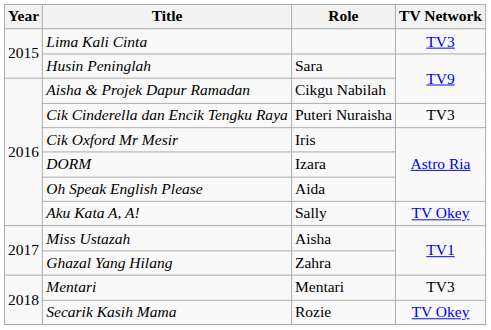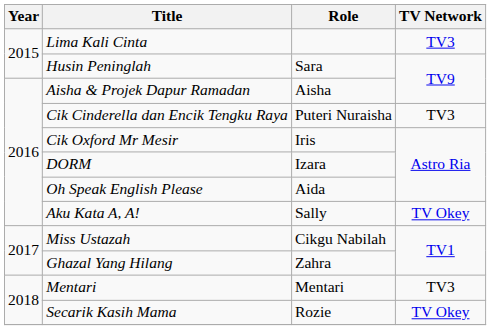 <table class="wikitable">
 <tr style="text-align:center;">
 <th>Year</th>
 <th>Title</th>
 <th>Role</th>
 <th>TV Network</th>
 </tr>
 <tr>
 <td rowspan="2">2015</td>
 <td><em>Lima Kali Cinta</em></td>
 <td></td>
 <td style="text-align:center;"><a href='#'>TV3</a></td>
 </tr>
 <tr>
 <td><em>Husin Peninglah</em></td>
 <td>Sara</td>
 <td rowspan="2" style="text-align:center;"><a href='#'>TV9</a></td>
 </tr>
 <tr>
 <td rowspan="6">2016</td>
 <td><em>Aisha & Projek Dapur Ramadan</em></td>
-<td>Cikgu Nabilah</td>
+<td>Aisha</td>
 </tr>
 <tr>
 <td><em>Cik Cinderella dan Encik Tengku Raya</em></td>
 <td>Puteri Nuraisha</td>
 <td style="text-align:center;">TV3</td>
 </tr>
 <tr>
 <td><em>Cik Oxford Mr Mesir</em></td>
 <td>Iris</td>
 <td rowspan="3" style="text-align:center;"><a href='#'>Astro Ria</a></td>
 </tr>
 <tr>
 <td><em>DORM</em></td>
 <td>Izara</td>
 </tr>
 <tr>
 <td><em>Oh Speak English Please</em></td>
 <td>Aida</td>
 </tr>
 <tr>
 <td><em>Aku Kata A, A!</em></td>
 <td>Sally</td>
 <td style="text-align:center;"><a href='#'>TV Okey</a></td>
 </tr>
 <tr>
 <td rowspan="2">2017</td>
 <td><em>Miss Ustazah</em></td>
-<td>Aisha</td>
+<td>Cikgu Nabilah</td>
 <td rowspan="2" style="text-align:center;"><a href='#'>TV1</a></td>
 </tr>
 <tr>
 <td><em>Ghazal Yang Hilang</em></td>
 <td>Zahra</td>
 </tr>
 <tr>
 <td rowspan="2">2018</td>
 <td><em>Mentari</em></td>
 <td>Mentari</td>
 <td style="text-align:center;">TV3</td>
 </tr>
 <tr>
 <td><em>Secarik Kasih Mama</em></td>
 <td>Rozie</td>
 <td style="text-align:center;"><a href='#'>TV Okey</a></td>
 </tr>
 <tr>
 </tr>
 </table>
